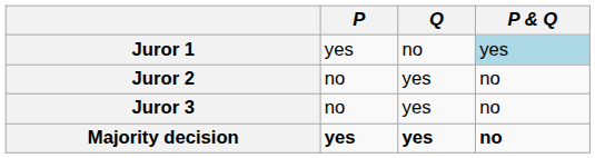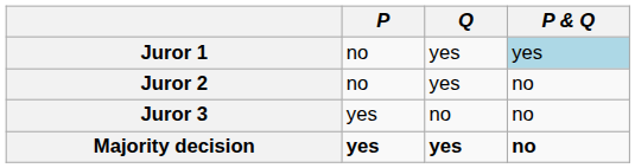 <table width="40%" align="right" class="wikitable">
 <tr>
 <th></th>
 <th><em>P</em></th>
 <th><em>Q</em></th>
 <th><em>P & Q</em></th>
 </tr>
 <tr>
 <th>Juror 1</th>
+<td>no</td>
 <td>yes</td>
-<td>no</td>
 <td style="background: lightblue;">yes</td>
 </tr>
 <tr>
 <th>Juror 2</th>
 <td>no</td>
 <td>yes</td>
 <td>no</td>
 </tr>
 <tr>
 <th>Juror 3</th>
+<td>yes</td>
 <td>no</td>
-<td>yes</td>
 <td>no</td>
 </tr>
 <tr>
 <th>Majority decision</th>
 <td><strong>yes</strong></td>
 <td><strong>yes</strong></td>
 <td><strong>no</strong></td>
 </tr>
 </table>
